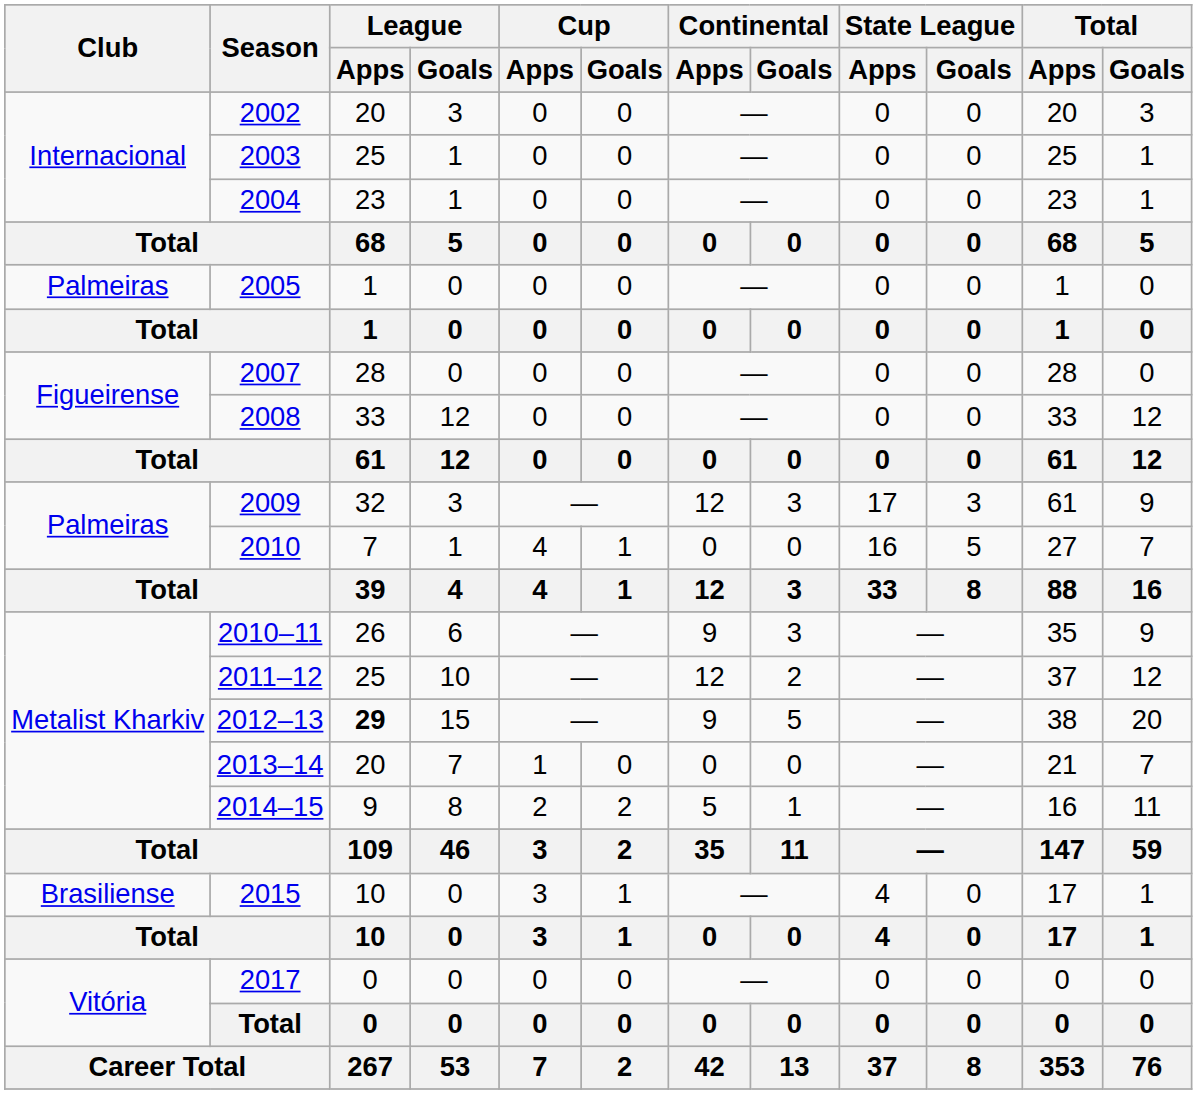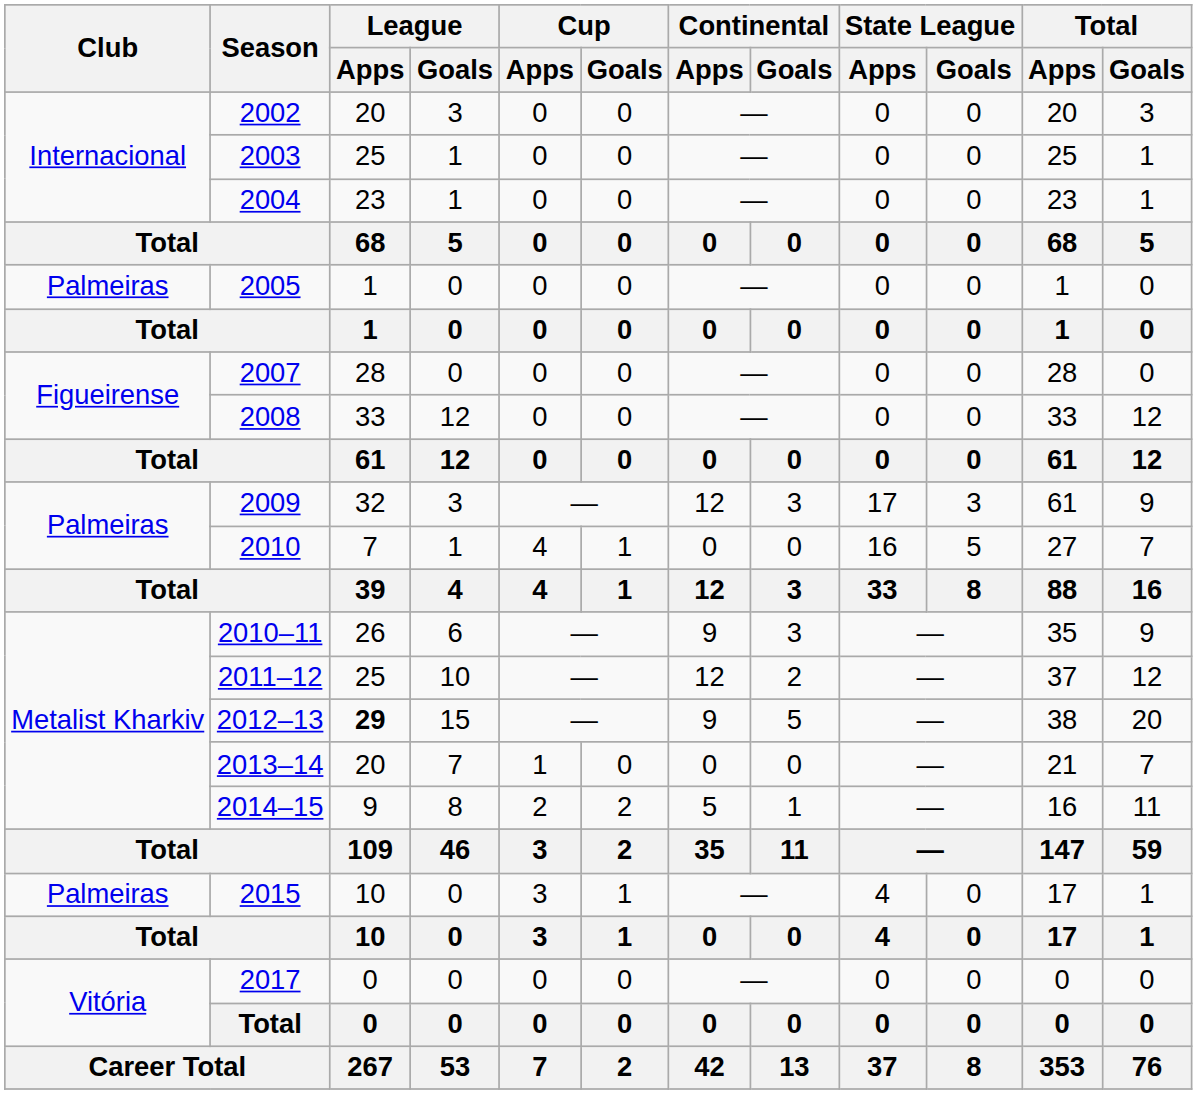 <table class="wikitable" style="font-size:100%; text-align: center;">
 <tr>
 <th rowspan="2">Club</th>
 <th rowspan="2">Season</th>
 <th colspan="2">League</th>
 <th colspan="2">Cup</th>
 <th colspan="2">Continental</th>
 <th colspan="2">State League</th>
 <th colspan="2">Total</th>
 </tr>
 <tr>
 <th>Apps</th>
 <th>Goals</th>
 <th>Apps</th>
 <th>Goals</th>
 <th>Apps</th>
 <th>Goals</th>
 <th>Apps</th>
 <th>Goals</th>
 <th>Apps</th>
 <th>Goals</th>
 </tr>
 <tr>
 <td rowspan="3"><a href='#'>Internacional</a></td>
 <td><a href='#'>2002</a></td>
 <td>20</td>
 <td>3</td>
 <td>0</td>
 <td>0</td>
 <td colspan="2">—</td>
 <td>0</td>
 <td>0</td>
 <td>20</td>
 <td>3</td>
 </tr>
 <tr>
 <td><a href='#'>2003</a></td>
 <td>25</td>
 <td>1</td>
 <td>0</td>
 <td>0</td>
 <td colspan="2">—</td>
 <td>0</td>
 <td>0</td>
 <td>25</td>
 <td>1</td>
 </tr>
 <tr>
 <td><a href='#'>2004</a></td>
 <td>23</td>
 <td>1</td>
 <td>0</td>
 <td>0</td>
 <td colspan="2">—</td>
 <td>0</td>
 <td>0</td>
 <td>23</td>
 <td>1</td>
 </tr>
 <tr>
 <th colspan="2">Total</th>
 <th>68</th>
 <th>5</th>
 <th>0</th>
 <th>0</th>
 <th>0</th>
 <th>0</th>
 <th>0</th>
 <th>0</th>
 <th>68</th>
 <th>5</th>
 </tr>
 <tr>
 <td rowspan="1"><a href='#'>Palmeiras</a></td>
 <td><a href='#'>2005</a></td>
 <td>1</td>
 <td>0</td>
 <td>0</td>
 <td>0</td>
 <td colspan="2">—</td>
 <td>0</td>
 <td>0</td>
 <td>1</td>
 <td>0</td>
 </tr>
 <tr>
 <th colspan="2">Total</th>
 <th>1</th>
 <th>0</th>
 <th>0</th>
 <th>0</th>
 <th>0</th>
 <th>0</th>
 <th>0</th>
 <th>0</th>
 <th>1</th>
 <th>0</th>
 </tr>
 <tr>
 <td rowspan="2"><a href='#'>Figueirense</a></td>
 <td><a href='#'>2007</a></td>
 <td>28</td>
 <td>0</td>
 <td>0</td>
 <td>0</td>
 <td colspan="2">—</td>
 <td>0</td>
 <td>0</td>
 <td>28</td>
 <td>0</td>
 </tr>
 <tr>
 <td><a href='#'>2008</a></td>
 <td>33</td>
 <td>12</td>
 <td>0</td>
 <td>0</td>
 <td colspan="2">—</td>
 <td>0</td>
 <td>0</td>
 <td>33</td>
 <td>12</td>
 </tr>
 <tr>
 <th colspan="2">Total</th>
 <th>61</th>
 <th>12</th>
 <th>0</th>
 <th>0</th>
 <th>0</th>
 <th>0</th>
 <th>0</th>
 <th>0</th>
 <th>61</th>
 <th>12</th>
 </tr>
 <tr>
 <td rowspan="2"><a href='#'>Palmeiras</a></td>
 <td><a href='#'>2009</a></td>
 <td>32</td>
 <td>3</td>
 <td colspan="2">—</td>
 <td>12</td>
 <td>3</td>
 <td>17</td>
 <td>3</td>
 <td>61</td>
 <td>9</td>
 </tr>
 <tr>
 <td><a href='#'>2010</a></td>
 <td>7</td>
 <td>1</td>
 <td>4</td>
 <td>1</td>
 <td>0</td>
 <td>0</td>
 <td>16</td>
 <td>5</td>
 <td>27</td>
 <td>7</td>
 </tr>
 <tr>
 <th colspan="2">Total</th>
 <th>39</th>
 <th>4</th>
 <th>4</th>
 <th>1</th>
 <th>12</th>
 <th>3</th>
 <th>33</th>
 <th>8</th>
 <th>88</th>
 <th>16</th>
 </tr>
 <tr>
 <td rowspan="5"><a href='#'>Metalist Kharkiv</a></td>
 <td><a href='#'>2010–11</a></td>
 <td>26</td>
 <td>6</td>
 <td colspan="2">—</td>
 <td>9</td>
 <td>3</td>
 <td colspan="2">—</td>
 <td>35</td>
 <td>9</td>
 </tr>
 <tr>
 <td><a href='#'>2011–12</a></td>
 <td>25</td>
 <td>10</td>
 <td colspan="2">—</td>
 <td>12</td>
 <td>2</td>
 <td colspan="2">—</td>
 <td>37</td>
 <td>12</td>
 </tr>
 <tr>
 <td><a href='#'>2012–13</a></td>
 <td><strong>29</strong></td>
 <td>15</td>
 <td colspan="2">—</td>
 <td>9</td>
 <td>5</td>
 <td colspan="2">—</td>
 <td>38</td>
 <td>20</td>
 </tr>
 <tr>
 <td><a href='#'>2013–14</a></td>
 <td>20</td>
 <td>7</td>
 <td>1</td>
 <td>0</td>
 <td>0</td>
 <td>0</td>
 <td colspan="2">—</td>
 <td>21</td>
 <td>7</td>
 </tr>
 <tr>
 <td><a href='#'>2014–15</a></td>
 <td>9</td>
 <td>8</td>
 <td>2</td>
 <td>2</td>
 <td>5</td>
 <td>1</td>
 <td colspan="2">—</td>
 <td>16</td>
 <td>11</td>
 </tr>
 <tr>
 <th colspan="2">Total</th>
 <th>109</th>
 <th>46</th>
 <th>3</th>
 <th>2</th>
 <th>35</th>
 <th>11</th>
 <th colspan="2">—</th>
 <th>147</th>
 <th>59</th>
 </tr>
 <tr>
-<td rowspan="1"><a href='#'>Brasiliense</a></td>
+<td rowspan="1"><a href='#'>Palmeiras</a></td>
 <td><a href='#'>2015</a></td>
 <td>10</td>
 <td>0</td>
 <td>3</td>
 <td>1</td>
 <td colspan="2">—</td>
 <td>4</td>
 <td>0</td>
 <td>17</td>
 <td>1</td>
 </tr>
 <tr>
 <th colspan="2">Total</th>
 <th>10</th>
 <th>0</th>
 <th>3</th>
 <th>1</th>
 <th>0</th>
 <th>0</th>
 <th>4</th>
 <th>0</th>
 <th>17</th>
 <th>1</th>
 </tr>
 <tr>
 <td rowspan="2"><a href='#'>Vitória</a></td>
 <td><a href='#'>2017</a></td>
 <td>0</td>
 <td>0</td>
 <td>0</td>
 <td>0</td>
 <td colspan="2">—</td>
 <td>0</td>
 <td>0</td>
 <td>0</td>
 <td>0</td>
 </tr>
 <tr>
 <th>Total</th>
 <th>0</th>
 <th>0</th>
 <th>0</th>
 <th>0</th>
 <th>0</th>
 <th>0</th>
 <th>0</th>
 <th>0</th>
 <th>0</th>
 <th>0</th>
 </tr>
 <tr>
 <th colspan="2">Career Total</th>
 <th>267</th>
 <th>53</th>
 <th>7</th>
 <th>2</th>
 <th>42</th>
 <th>13</th>
 <th>37</th>
 <th>8</th>
 <th>353</th>
 <th>76</th>
 </tr>
 </table>
